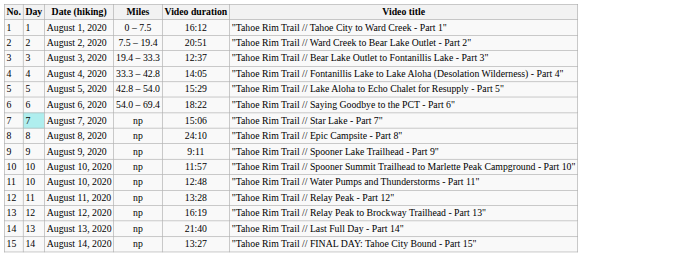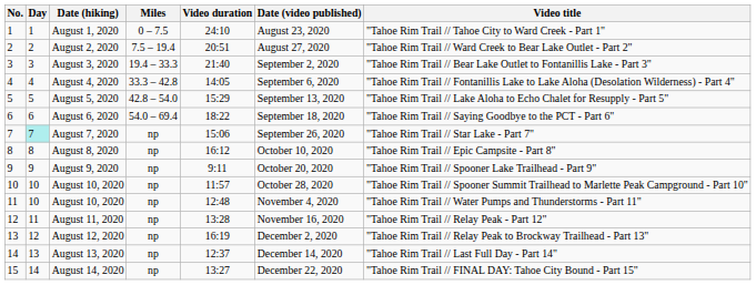 <table class="wikitable">
 <tr>
 <th>No.</th>
 <th>Day</th>
 <th>Date (hiking)</th>
 <th>Miles</th>
 <th>Video duration</th>
+<th>Date (video published)</th>
 <th>Video title</th>
 </tr>
 <tr>
 <td>1</td>
 <td>1</td>
 <td>August 1, 2020</td>
 <td style="text-align:center;">0 – 7.5</td>
-<td style="text-align:center;">16:12</td>
+<td style="text-align:center;">24:10</td>
+<td>August 23, 2020</td>
 <td>"Tahoe Rim Trail // Tahoe City to Ward Creek - Part 1"</td>
 </tr>
 <tr>
 <td>2</td>
 <td>2</td>
 <td>August 2, 2020</td>
 <td style="text-align:center;">7.5 – 19.4</td>
 <td style="text-align:center;">20:51</td>
+<td>August 27, 2020</td>
 <td>"Tahoe Rim Trail // Ward Creek to Bear Lake Outlet - Part 2"</td>
 </tr>
 <tr>
 <td>3</td>
 <td>3</td>
 <td>August 3, 2020</td>
 <td style="text-align:center;">19.4 – 33.3</td>
-<td style="text-align:center;">12:37</td>
+<td style="text-align:center;">21:40</td>
+<td>September 2, 2020</td>
 <td>"Tahoe Rim Trail // Bear Lake Outlet to Fontanillis Lake - Part 3"</td>
 </tr>
 <tr>
 <td>4</td>
 <td>4</td>
 <td>August 4, 2020</td>
 <td style="text-align:center;">33.3 – 42.8</td>
 <td style="text-align:center;">14:05</td>
+<td>September 6, 2020</td>
 <td>"Tahoe Rim Trail // Fontanillis Lake to Lake Aloha (Desolation Wilderness) - Part 4"</td>
 </tr>
 <tr>
 <td>5</td>
 <td>5</td>
 <td>August 5, 2020</td>
 <td style="text-align:center;">42.8 – 54.0</td>
 <td style="text-align:center;">15:29</td>
+<td>September 13, 2020</td>
 <td>"Tahoe Rim Trail // Lake Aloha to Echo Chalet for Resupply - Part 5"</td>
 </tr>
 <tr>
 <td>6</td>
 <td>6</td>
 <td>August 6, 2020</td>
 <td style="text-align:center;">54.0 – 69.4</td>
 <td style="text-align:center;">18:22</td>
+<td>September 18, 2020</td>
 <td>"Tahoe Rim Trail // Saying Goodbye to the PCT - Part 6"</td>
 </tr>
 <tr>
 <td>7</td>
 <td style="background: paleturquoise;">7</td>
 <td>August 7, 2020</td>
 <td style="text-align:center;">np</td>
 <td style="text-align:center;">15:06</td>
+<td>September 26, 2020</td>
 <td>"Tahoe Rim Trail // Star Lake - Part 7"</td>
 </tr>
 <tr>
 <td>8</td>
 <td>8</td>
 <td>August 8, 2020</td>
 <td style="text-align:center;">np</td>
-<td style="text-align:center;">24:10</td>
+<td style="text-align:center;">16:12</td>
+<td>October 10, 2020</td>
 <td>"Tahoe Rim Trail // Epic Campsite - Part 8"</td>
 </tr>
 <tr>
 <td>9</td>
 <td>9</td>
 <td>August 9, 2020</td>
 <td style="text-align:center;">np</td>
 <td style="text-align:center;">9:11</td>
+<td>October 20, 2020</td>
 <td>"Tahoe Rim Trail // Spooner Lake Trailhead - Part 9"</td>
 </tr>
 <tr>
 <td>10</td>
 <td>10</td>
 <td>August 10, 2020</td>
 <td style="text-align:center;">np</td>
 <td style="text-align:center;">11:57</td>
+<td>October 28, 2020</td>
 <td>"Tahoe Rim Trail // Spooner Summit Trailhead to Marlette Peak Campground - Part 10"</td>
 </tr>
 <tr>
 <td>11</td>
 <td>10</td>
 <td>August 10, 2020</td>
 <td style="text-align:center;">np</td>
 <td style="text-align:center;">12:48</td>
+<td>November 4, 2020</td>
 <td>"Tahoe Rim Trail // Water Pumps and Thunderstorms - Part 11"</td>
 </tr>
 <tr>
 <td>12</td>
 <td>11</td>
 <td>August 11, 2020</td>
 <td style="text-align:center;">np</td>
 <td style="text-align:center;">13:28</td>
+<td>November 16, 2020</td>
 <td>"Tahoe Rim Trail // Relay Peak - Part 12"</td>
 </tr>
 <tr>
 <td>13</td>
 <td>12</td>
 <td>August 12, 2020</td>
 <td style="text-align:center;">np</td>
 <td style="text-align:center;">16:19</td>
+<td>December 2, 2020</td>
 <td>"Tahoe Rim Trail // Relay Peak to Brockway Trailhead - Part 13"</td>
 </tr>
 <tr>
 <td>14</td>
 <td>13</td>
 <td>August 13, 2020</td>
 <td style="text-align:center;">np</td>
-<td style="text-align:center;">21:40</td>
+<td style="text-align:center;">12:37</td>
+<td>December 14, 2020</td>
 <td>"Tahoe Rim Trail // Last Full Day - Part 14"</td>
 </tr>
 <tr>
 <td>15</td>
 <td>14</td>
 <td>August 14, 2020</td>
 <td style="text-align:center;">np</td>
 <td style="text-align:center;">13:27</td>
+<td>December 22, 2020</td>
 <td>"Tahoe Rim Trail // FINAL DAY: Tahoe City Bound - Part 15"</td>
 </tr>
 </table>
